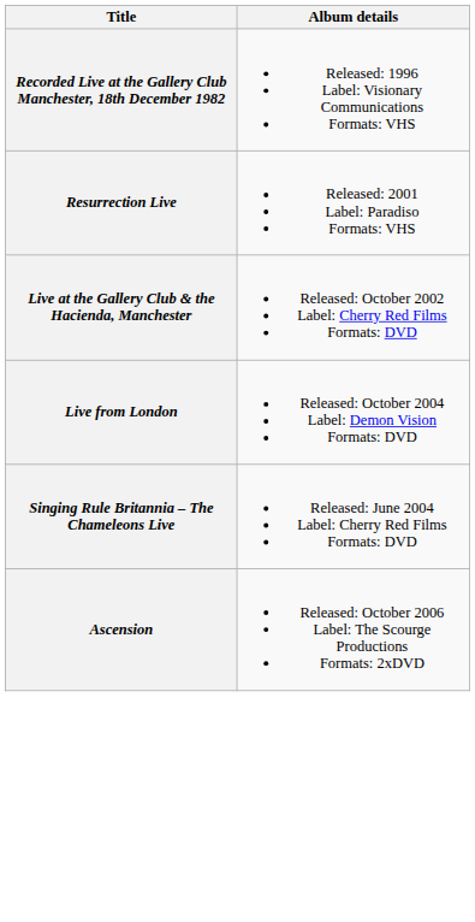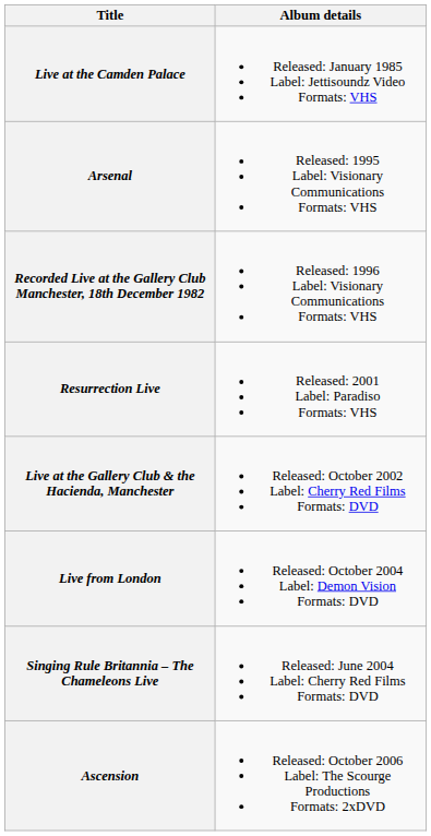 <table class="wikitable plainrowheaders" style="text-align:center;">
 <tr>
 <th scope="col" style="width:15em;">Title</th>
 <th scope="col" style="width:15em;">Album details</th>
+</tr>
+<tr>
+<th scope="row"><em>Live at the Camden Palace</em></th>
+<td><br><ul><li>Released: January 1985</li><li>Label: Jettisoundz Video</li><li>Formats: <a href='#'>VHS</a></li></ul></td>
+</tr>
+<tr>
+<th scope="row"><em>Arsenal</em></th>
+<td><br><ul><li>Released: 1995</li><li>Label: Visionary Communications</li><li>Formats: VHS</li></ul></td>
 </tr>
 <tr>
 <th scope="row"><em>Recorded Live at the Gallery Club Manchester, 18th December 1982</em></th>
 <td><br><ul><li>Released: 1996</li><li>Label: Visionary Communications</li><li>Formats: VHS</li></ul></td>
 </tr>
 <tr>
 <th scope="row"><em>Resurrection Live</em></th>
 <td><br><ul><li>Released: 2001</li><li>Label: Paradiso</li><li>Formats: VHS</li></ul></td>
 </tr>
 <tr>
 <th scope="row"><em>Live at the Gallery Club & the Hacienda, Manchester</em></th>
 <td><br><ul><li>Released: October 2002</li><li>Label: <a href='#'>Cherry Red Films</a></li><li>Formats: <a href='#'>DVD</a></li></ul></td>
 </tr>
 <tr>
 <th scope="row"><em>Live from London</em></th>
 <td><br><ul><li>Released: October 2004</li><li>Label: <a href='#'>Demon Vision</a></li><li>Formats: DVD</li></ul></td>
 </tr>
 <tr>
 <th scope="row"><em>Singing Rule Britannia – The Chameleons Live</em></th>
 <td><br><ul><li>Released: June 2004</li><li>Label: Cherry Red Films</li><li>Formats: DVD</li></ul></td>
 </tr>
 <tr>
 <th scope="row"><em>Ascension</em></th>
 <td><br><ul><li>Released: October 2006</li><li>Label: The Scourge Productions</li><li>Formats: 2xDVD</li></ul></td>
 </tr>
 </table>
